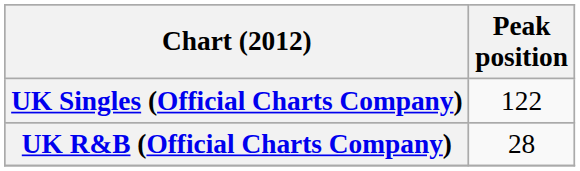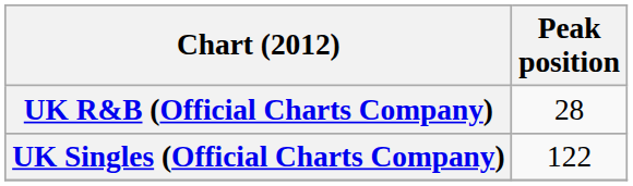 <table class="wikitable sortable plainrowheaders">
 <tr>
 <th scope="col">Chart (2012)</th>
 <th scope="col">Peak<br>position</th>
 </tr>
 <tr>
+<th scope="row"><a href='#'>UK R&B</a> (<a href='#'>Official Charts Company</a>)</th>
+<td style="text-align:center;">28</td>
+</tr>
+<tr>
 <th scope="row"><a href='#'>UK Singles</a> (<a href='#'>Official Charts Company</a>)</th>
 <td style="text-align:center;">122</td>
 </tr>
 <tr>
-<th scope="row"><a href='#'>UK R&B</a> (<a href='#'>Official Charts Company</a>)</th>
-<td style="text-align:center;">28</td>
-</tr>
-<tr>
 </tr>
 </table>
